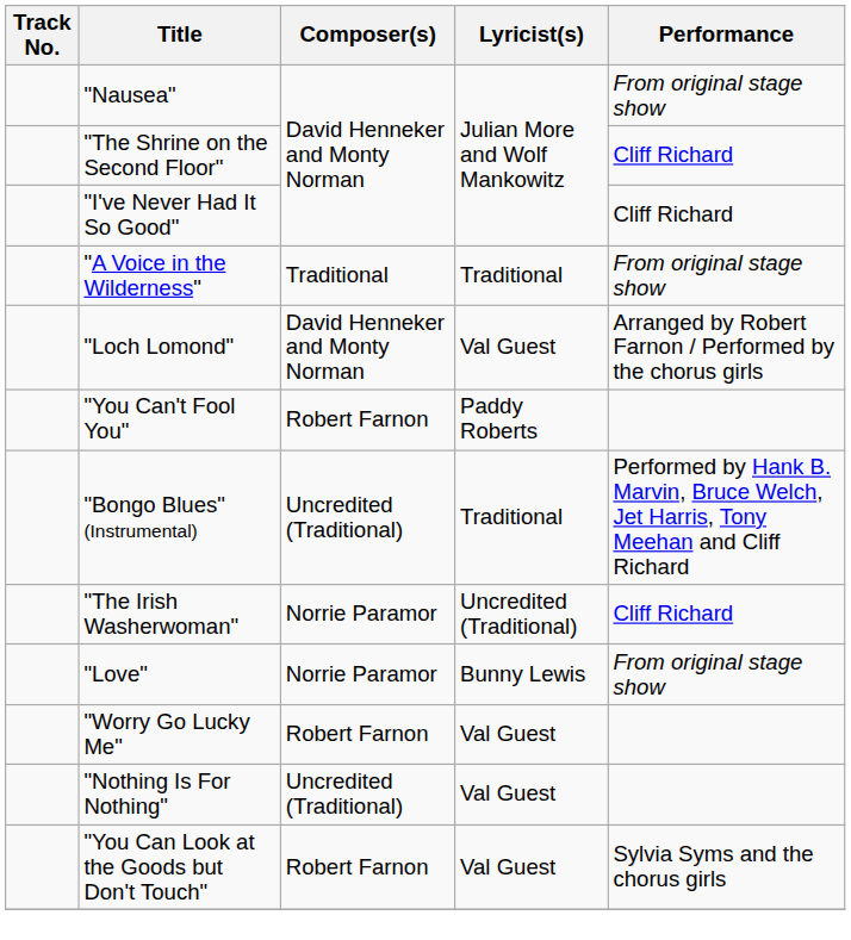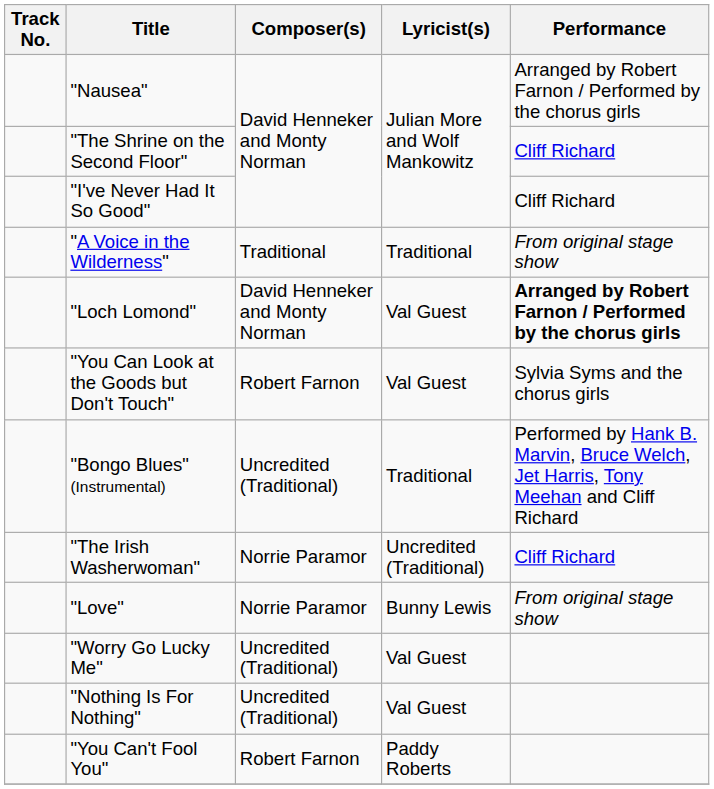 <table class="wikitable">
 <tr>
 <th>Track No.</th>
 <th><strong>Title</strong></th>
 <th><strong>Composer(s)</strong></th>
 <th><strong>Lyricist(s)</strong></th>
 <th><strong>Performance</strong></th>
 </tr>
 <tr>
 <td></td>
 <td>"Nausea"</td>
 <td rowspan=3>David Henneker and Monty Norman</td>
 <td rowspan=3>Julian More and Wolf Mankowitz</td>
-<td><em>From original stage show</em></td>
+<td>Arranged by Robert Farnon / Performed by the chorus girls</td>
 </tr>
 <tr>
 <td></td>
 <td>"The Shrine on the Second Floor"</td>
 <td><a href='#'>Cliff Richard</a></td>
 </tr>
 <tr>
 <td></td>
 <td>"I've Never Had It So Good"</td>
 <td>Cliff Richard</td>
 </tr>
 <tr>
 <td></td>
 <td>"<a href='#'>A Voice in the Wilderness</a>"</td>
 <td>Traditional</td>
 <td>Traditional</td>
 <td><em>From original stage show</em></td>
 </tr>
 <tr>
 <td></td>
 <td>"Loch Lomond"</td>
 <td>David Henneker and Monty Norman</td>
 <td>Val Guest</td>
-<td>Arranged by Robert Farnon / Performed by the chorus girls</td>
+<td><strong>Arranged by Robert Farnon / Performed by the chorus girls</strong></td>
 </tr>
 <tr>
 <td></td>
-<td>"You Can't Fool You"</td>
+<td>"You Can Look at the Goods but Don't Touch"</td>
 <td>Robert Farnon</td>
-<td>Paddy Roberts</td>
-<td></td>
+<td>Val Guest</td>
+<td>Sylvia Syms and the chorus girls</td>
 </tr>
 <tr>
 <td></td>
 <td>"Bongo Blues" <small>(Instrumental)</small></td>
 <td>Uncredited (Traditional)</td>
 <td>Traditional</td>
 <td>Performed by <a href='#'>Hank B. Marvin</a>, <a href='#'>Bruce Welch</a>, <a href='#'>Jet Harris</a>, <a href='#'>Tony Meehan</a> and Cliff Richard</td>
 </tr>
 <tr>
 <td></td>
 <td>"The Irish Washerwoman"</td>
 <td>Norrie Paramor</td>
 <td>Uncredited (Traditional)</td>
 <td><a href='#'>Cliff Richard</a></td>
 </tr>
 <tr>
 <td></td>
 <td>"Love"</td>
 <td>Norrie Paramor</td>
 <td>Bunny Lewis</td>
 <td><em>From original stage show</em></td>
 </tr>
 <tr>
 <td></td>
 <td>"Worry Go Lucky Me"</td>
-<td>Robert Farnon</td>
+<td>Uncredited (Traditional)</td>
 <td>Val Guest</td>
 <td></td>
 </tr>
 <tr>
 <td></td>
 <td>"Nothing Is For Nothing"</td>
 <td>Uncredited (Traditional)</td>
 <td>Val Guest</td>
 <td></td>
 </tr>
 <tr>
 <td></td>
-<td>"You Can Look at the Goods but Don't Touch"</td>
+<td>"You Can't Fool You"</td>
 <td>Robert Farnon</td>
-<td>Val Guest</td>
-<td>Sylvia Syms and the chorus girls</td>
+<td>Paddy Roberts</td>
+<td></td>
 </tr>
 <tr>
 </tr>
 </table>
